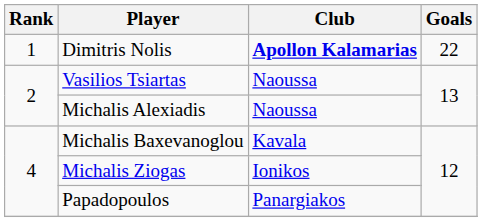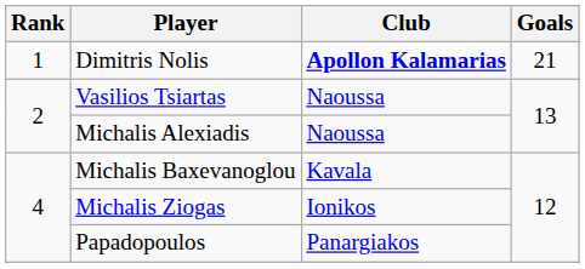 <table class="wikitable" style="text-align:center">
 <tr>
 <th>Rank</th>
 <th>Player</th>
 <th>Club</th>
 <th>Goals</th>
 </tr>
 <tr>
 <td>1</td>
 <td align="left"> Dimitris Nolis</td>
 <td align="left"><strong><a href='#'>Apollon Kalamarias</a></strong></td>
-<td>22</td>
+<td>21</td>
 </tr>
 <tr>
 <td rowspan="2">2</td>
 <td align="left"> <a href='#'>Vasilios Tsiartas</a></td>
 <td align="left"><a href='#'>Naoussa</a></td>
 <td rowspan="2">13</td>
 </tr>
 <tr>
 <td align="left"> Michalis Alexiadis</td>
 <td align="left"><a href='#'>Naoussa</a></td>
 </tr>
 <tr>
 <td rowspan="3">4</td>
 <td align="left"> Michalis Baxevanoglou</td>
 <td align="left"><a href='#'>Kavala</a></td>
 <td rowspan="3">12</td>
 </tr>
 <tr>
 <td align="left"> <a href='#'>Michalis Ziogas</a></td>
 <td align="left"><a href='#'>Ionikos</a></td>
 </tr>
 <tr>
 <td align="left"> Papadopoulos</td>
 <td align="left"><a href='#'>Panargiakos</a></td>
 </tr>
 <tr>
 </tr>
 </table>
